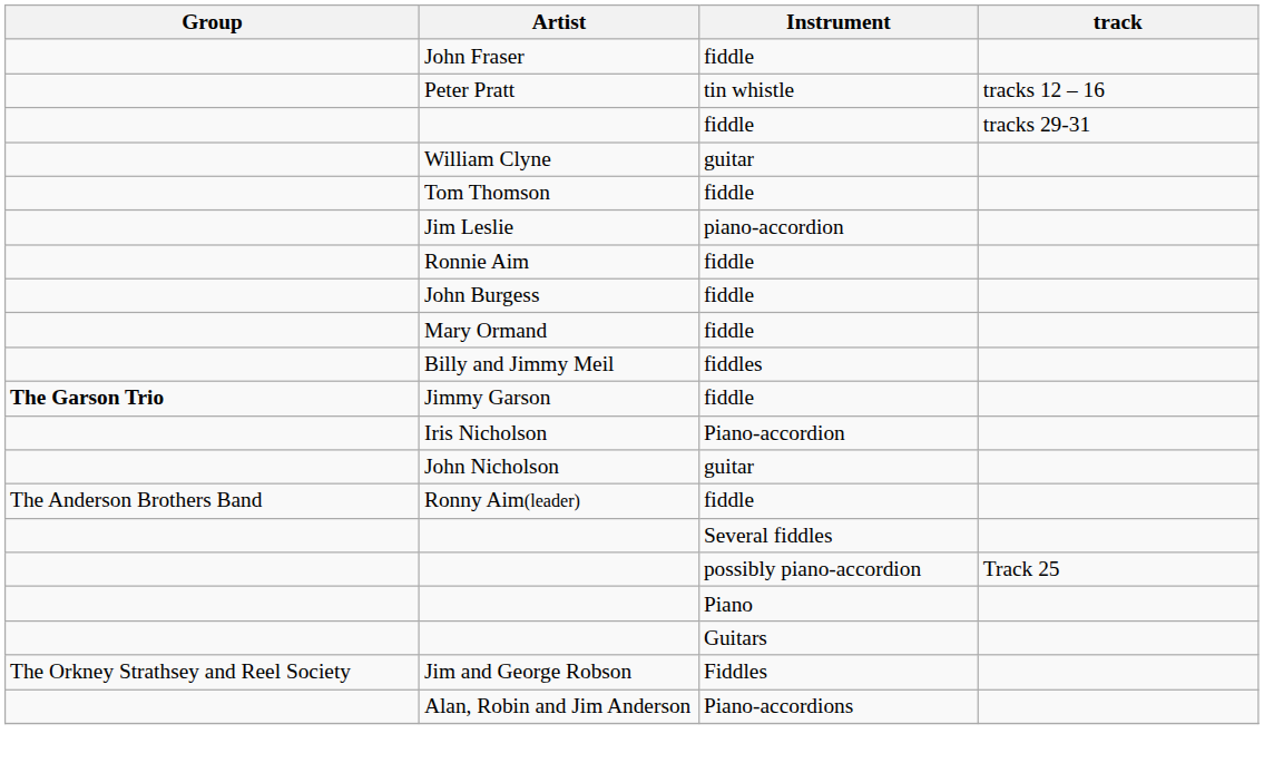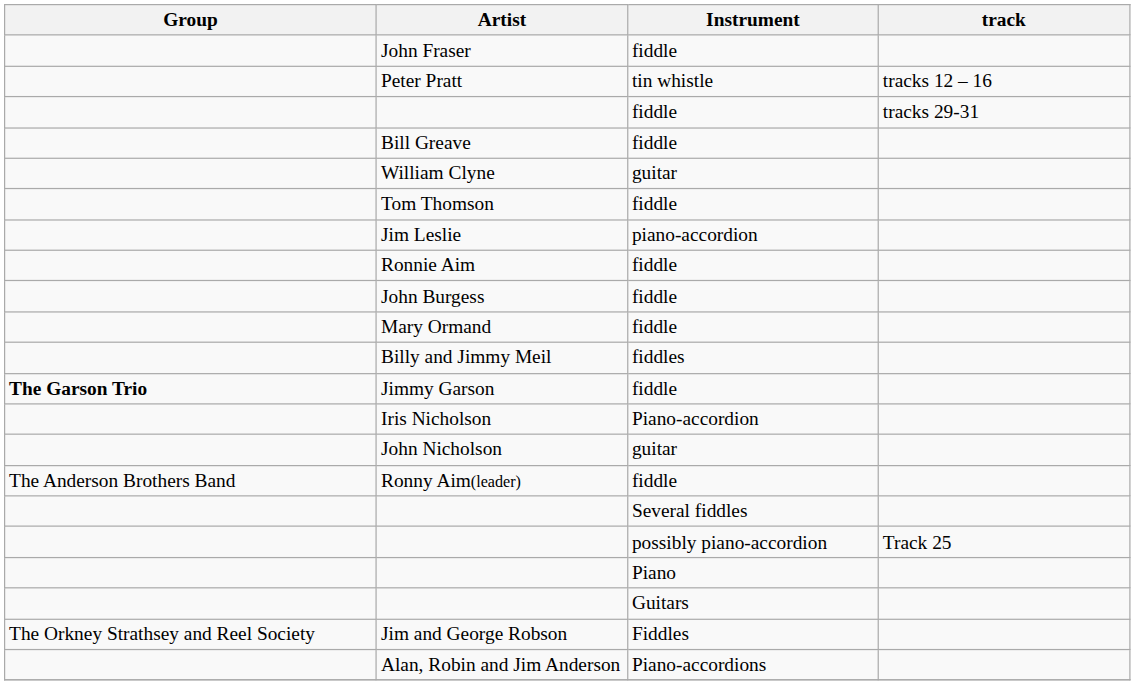 <table class="wikitable">
 <tr>
 <th style="width: 300px">Group</th>
 <th style="width: 200px">Artist</th>
 <th style="width: 200px">Instrument</th>
 <th style="width: 200px">track</th>
 </tr>
 <tr>
 <td></td>
 <td>John Fraser</td>
 <td>fiddle</td>
 <td></td>
 </tr>
 <tr>
 <td></td>
 <td>Peter Pratt</td>
 <td>tin whistle</td>
 <td>tracks 12 – 16</td>
 </tr>
 <tr>
 <td></td>
 <td></td>
 <td>fiddle</td>
 <td>tracks 29-31</td>
+</tr>
+<tr>
+<td></td>
+<td>Bill Greave</td>
+<td>fiddle</td>
+<td></td>
 </tr>
 <tr>
 <td></td>
 <td>William Clyne</td>
 <td>guitar</td>
 <td></td>
 </tr>
 <tr>
 <td></td>
 <td>Tom Thomson</td>
 <td>fiddle</td>
 <td></td>
 </tr>
 <tr>
 <td></td>
 <td>Jim Leslie</td>
 <td>piano-accordion</td>
 <td></td>
 </tr>
 <tr>
 <td></td>
 <td>Ronnie Aim</td>
 <td>fiddle</td>
 <td></td>
 </tr>
 <tr>
 <td></td>
 <td>John Burgess</td>
 <td>fiddle</td>
 <td></td>
 </tr>
 <tr>
 <td></td>
 <td>Mary Ormand</td>
 <td>fiddle</td>
 <td></td>
 </tr>
 <tr>
 <td></td>
 <td>Billy and Jimmy Meil</td>
 <td>fiddles</td>
 <td></td>
 </tr>
 <tr>
 <td><strong>The Garson Trio</strong></td>
 <td>Jimmy Garson</td>
 <td>fiddle</td>
 <td></td>
 </tr>
 <tr>
 <td></td>
 <td>Iris Nicholson</td>
 <td>Piano-accordion</td>
 <td></td>
 </tr>
 <tr>
 <td></td>
 <td>John Nicholson</td>
 <td>guitar</td>
 <td></td>
 </tr>
 <tr>
 <td>The Anderson Brothers Band</td>
 <td>Ronny Aim<small>(leader)</small></td>
 <td>fiddle</td>
 <td></td>
 </tr>
 <tr>
 <td></td>
 <td></td>
 <td>Several fiddles</td>
 <td></td>
 </tr>
 <tr>
 <td></td>
 <td></td>
 <td>possibly piano-accordion</td>
 <td>Track 25</td>
 </tr>
 <tr>
 <td></td>
 <td></td>
 <td>Piano</td>
 <td></td>
 </tr>
 <tr>
 <td></td>
 <td></td>
 <td>Guitars</td>
 <td></td>
 </tr>
 <tr>
 <td>The Orkney Strathsey and Reel Society</td>
 <td>Jim and George Robson</td>
 <td>Fiddles</td>
 <td></td>
 </tr>
 <tr>
 <td></td>
 <td>Alan, Robin and Jim Anderson</td>
 <td>Piano-accordions</td>
 <td></td>
 </tr>
 <tr>
 </tr>
 </table>
